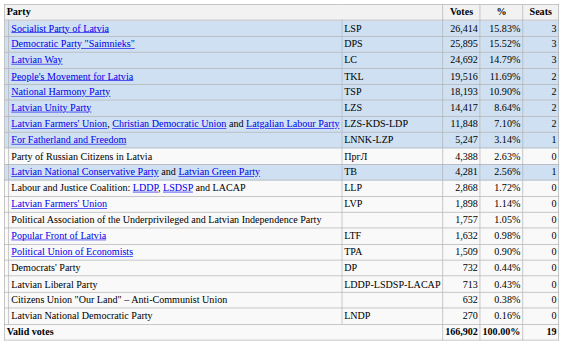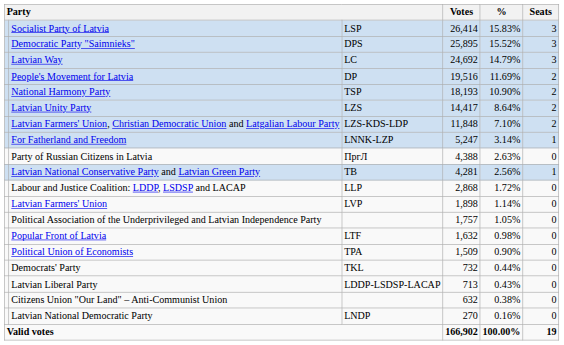 <table class="wikitable" border="1" style="text-align:right;">
 <tr>
 <th style="text-align:left;" colspan=3>Party</th>
 <th align=center width="50">Votes</th>
 <th align=center width="50">%</th>
 <th align=center width="50">Seats</th>
 </tr>
 <tr style="background:#CEE0F2;">
 <td></td>
 <td align=left><a href='#'>Socialist Party of Latvia</a></td>
 <td align=left>LSP</td>
 <td>26,414</td>
 <td>15.83%</td>
 <td>3</td>
 </tr>
 <tr style="background:#CEE0F2;">
 <td></td>
 <td align=left><a href='#'>Democratic Party "Saimnieks"</a></td>
 <td align=left>DPS</td>
 <td>25,895</td>
 <td>15.52%</td>
 <td>3</td>
 </tr>
 <tr style="background:#CEE0F2;">
 <td></td>
 <td align=left><a href='#'>Latvian Way</a></td>
 <td align=left>LC</td>
 <td>24,692</td>
 <td>14.79%</td>
 <td>3</td>
 </tr>
 <tr style="background:#CEE0F2;">
 <td></td>
 <td align=left><a href='#'>People's Movement for Latvia</a></td>
-<td align=left>TKL</td>
+<td align=left>DP</td>
 <td>19,516</td>
 <td>11.69%</td>
 <td>2</td>
 </tr>
 <tr style="background:#CEE0F2;">
 <td></td>
 <td align=left><a href='#'>National Harmony Party</a></td>
 <td align=left>TSP</td>
 <td>18,193</td>
 <td>10.90%</td>
 <td>2</td>
 </tr>
 <tr style="background:#CEE0F2;">
 <td></td>
 <td align=left><a href='#'>Latvian Unity Party</a></td>
 <td align=left>LZS</td>
 <td>14,417</td>
 <td>8.64%</td>
 <td>2</td>
 </tr>
 <tr style="background:#CEE0F2;">
 <td></td>
 <td align=left><a href='#'>Latvian Farmers' Union</a>, <a href='#'>Christian Democratic Union</a> and <a href='#'>Latgalian Labour Party</a></td>
 <td align=left>LZS-KDS-LDP</td>
 <td>11,848</td>
 <td>7.10%</td>
 <td>2</td>
 </tr>
 <tr style="background:#CEE0F2;">
 <td></td>
 <td align=left><a href='#'>For Fatherland and Freedom</a></td>
 <td align=left>LNNK-LZP</td>
 <td>5,247</td>
 <td>3.14%</td>
 <td>1</td>
 </tr>
 <tr>
 <td></td>
 <td align=left>Party of Russian Citizens in Latvia</td>
 <td align=left>ПргЛ</td>
 <td>4,388</td>
 <td>2.63%</td>
 <td>0</td>
 </tr>
 <tr style="background:#CEE0F2;">
 <td></td>
 <td align=left><a href='#'>Latvian National Conservative Party</a> and <a href='#'>Latvian Green Party</a></td>
 <td align=left>TB</td>
 <td>4,281</td>
 <td>2.56%</td>
 <td>1</td>
 </tr>
 <tr>
 <td></td>
 <td align=left>Labour and Justice Coalition: <a href='#'>LDDP</a>, <a href='#'>LSDSP</a> and LACAP</td>
 <td align=left>LLP</td>
 <td>2,868</td>
 <td>1.72%</td>
 <td>0</td>
 </tr>
 <tr>
 <td></td>
 <td align=left><a href='#'>Latvian Farmers' Union</a></td>
 <td align=left>LVP</td>
 <td>1,898</td>
 <td>1.14%</td>
 <td>0</td>
 </tr>
 <tr>
 <td></td>
 <td align=left>Political Association of the Underprivileged and Latvian Independence Party</td>
 <td align=left></td>
 <td>1,757</td>
 <td>1.05%</td>
 <td>0</td>
 </tr>
 <tr>
 <td></td>
 <td align=left><a href='#'>Popular Front of Latvia</a></td>
 <td align=left>LTF</td>
 <td>1,632</td>
 <td>0.98%</td>
 <td>0</td>
 </tr>
 <tr>
 <td></td>
 <td align=left><a href='#'>Political Union of Economists</a></td>
 <td align=left>TPA</td>
 <td>1,509</td>
 <td>0.90%</td>
 <td>0</td>
 </tr>
 <tr>
 <td></td>
 <td align=left>Democrats' Party</td>
-<td align=left>DP</td>
+<td align=left>TKL</td>
 <td>732</td>
 <td>0.44%</td>
 <td>0</td>
 </tr>
 <tr>
 <td></td>
 <td align=left>Latvian Liberal Party</td>
 <td align=left>LDDP-LSDSP-LACAP</td>
 <td>713</td>
 <td>0.43%</td>
 <td>0</td>
 </tr>
 <tr>
 <td></td>
 <td align=left>Citizens Union "Our Land" – Anti-Communist Union</td>
 <td align=left></td>
 <td>632</td>
 <td>0.38%</td>
 <td>0</td>
 </tr>
 <tr>
 <td></td>
 <td align=left>Latvian National Democratic Party</td>
 <td align=left>LNDP</td>
 <td>270</td>
 <td>0.16%</td>
 <td>0</td>
 </tr>
 <tr style="font-weight:bold">
 <td align=left colspan=3>Valid votes</td>
 <td>166,902</td>
 <td>100.00%</td>
 <td>19</td>
 </tr>
 </table>
